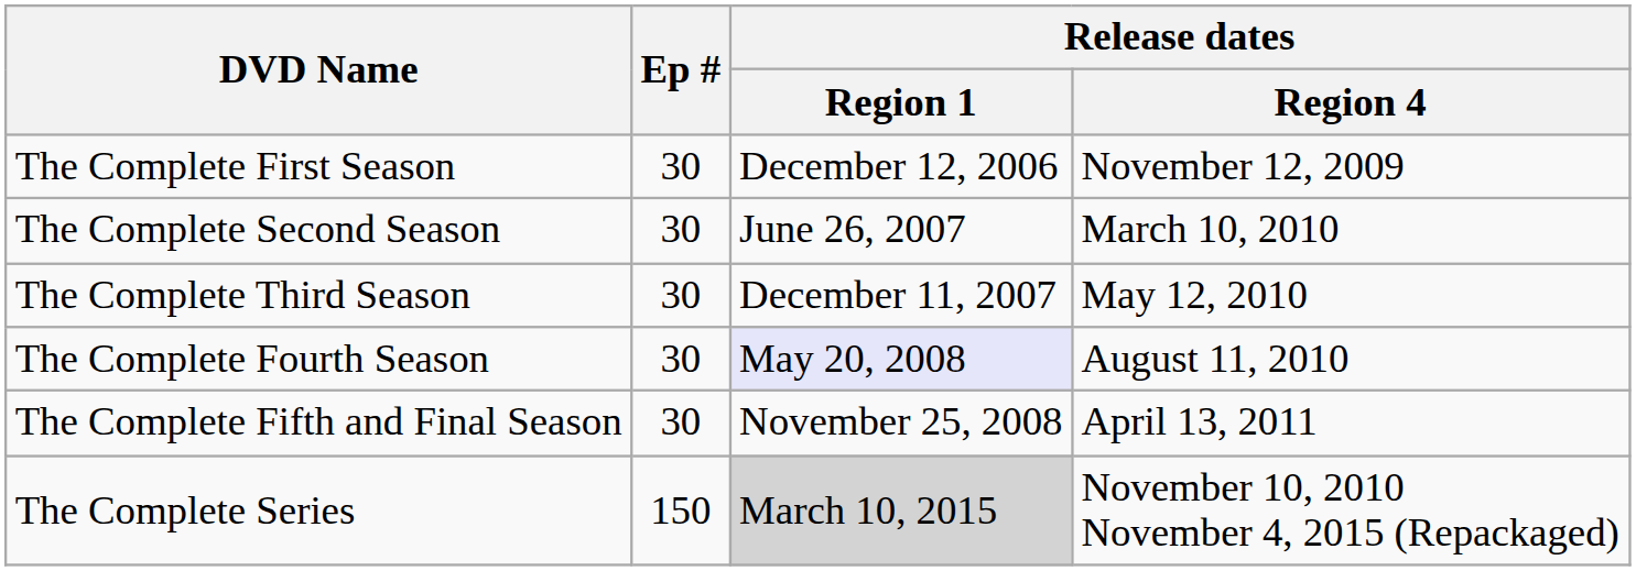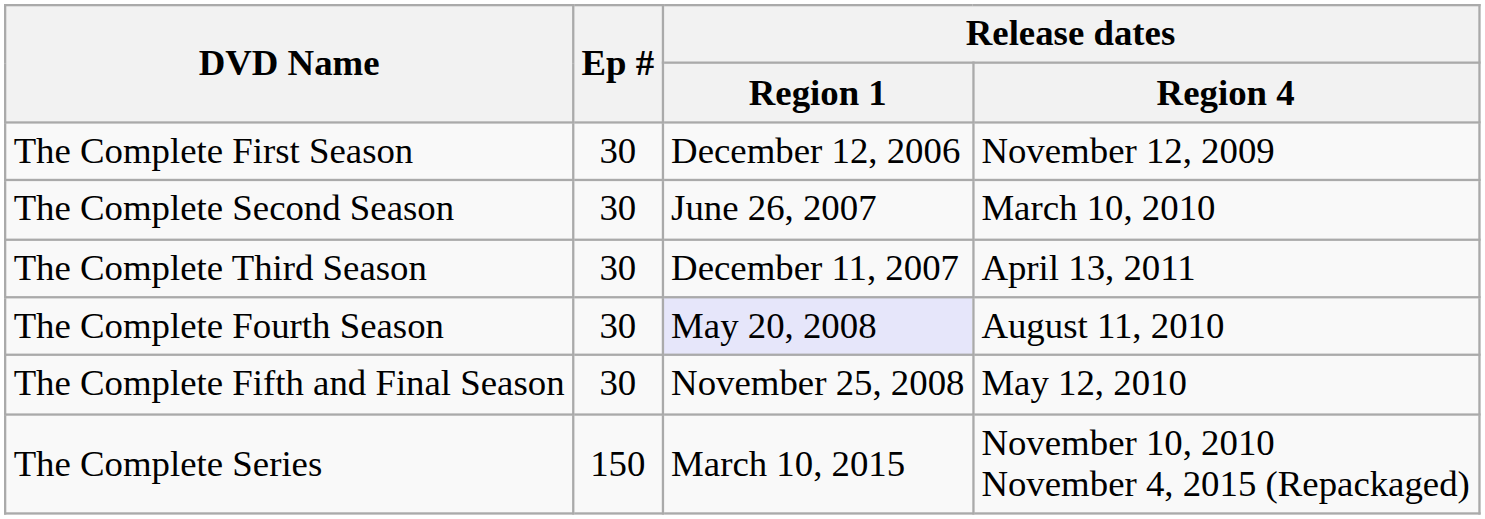 <table class="wikitable">
 <tr>
 <th rowspan="2">DVD Name</th>
 <th rowspan="2">Ep #</th>
 <th colspan="2">Release dates</th>
 </tr>
 <tr>
 <th>Region 1</th>
 <th>Region 4</th>
 </tr>
 <tr>
 <td>The Complete First Season</td>
 <td style="text-align:center;">30</td>
 <td>December 12, 2006</td>
 <td>November 12, 2009</td>
 </tr>
 <tr>
 <td>The Complete Second Season</td>
 <td style="text-align:center;">30</td>
 <td>June 26, 2007</td>
 <td>March 10, 2010</td>
 </tr>
 <tr>
 <td>The Complete Third Season</td>
 <td style="text-align:center;">30</td>
 <td>December 11, 2007</td>
-<td>May 12, 2010</td>
+<td>April 13, 2011</td>
 </tr>
 <tr>
 <td>The Complete Fourth Season</td>
 <td style="text-align:center;">30</td>
 <td style="background: lavender;">May 20, 2008</td>
 <td>August 11, 2010</td>
 </tr>
 <tr>
 <td>The Complete Fifth and Final Season</td>
 <td style="text-align:center;">30</td>
 <td>November 25, 2008</td>
-<td>April 13, 2011</td>
+<td>May 12, 2010</td>
 </tr>
 <tr>
 <td>The Complete Series</td>
 <td style="text-align:center;">150</td>
-<td style="background: lightgrey;">March 10, 2015</td>
+<td>March 10, 2015</td>
 <td>November 10, 2010<br>November 4, 2015 (Repackaged)</td>
 </tr>
 </table>
